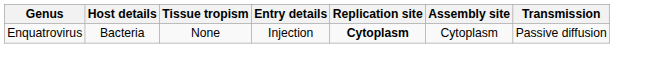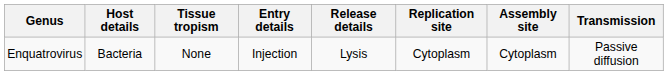 <table class="wikitable sortable" style="text-align:center">
 <tr>
 <th>Genus</th>
 <th>Host details</th>
 <th>Tissue tropism</th>
 <th>Entry details</th>
+<th>Release details</th>
 <th>Replication site</th>
 <th>Assembly site</th>
 <th>Transmission</th>
 </tr>
 <tr>
 <td>Enquatrovirus</td>
 <td>Bacteria</td>
 <td>None</td>
 <td>Injection</td>
-<td><strong>Cytoplasm</strong></td>
+<td>Lysis</td>
+<td>Cytoplasm</td>
 <td>Cytoplasm</td>
 <td>Passive diffusion</td>
 </tr>
 </table>
